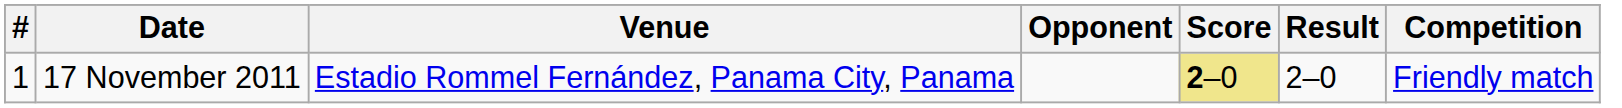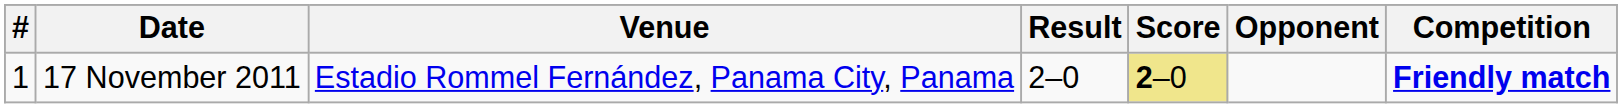 <table class="wikitable">
 <tr>
 <th>#</th>
 <th>Date</th>
 <th>Venue</th>
+<th>Result</th>
+<th>Score</th>
 <th>Opponent</th>
-<th>Score</th>
-<th>Result</th>
 <th>Competition</th>
 </tr>
 <tr>
 <td>1</td>
 <td>17 November 2011</td>
 <td><a href='#'>Estadio Rommel Fernández</a>, <a href='#'>Panama City</a>, <a href='#'>Panama</a></td>
+<td>2–0</td>
+<td style="background: khaki;"><strong>2</strong>–0</td>
 <td></td>
-<td style="background: khaki;"><strong>2</strong>–0</td>
-<td>2–0</td>
-<td><a href='#'>Friendly match</a></td>
+<td><strong><a href='#'>Friendly match</a></strong></td>
 </tr>
 </table>
